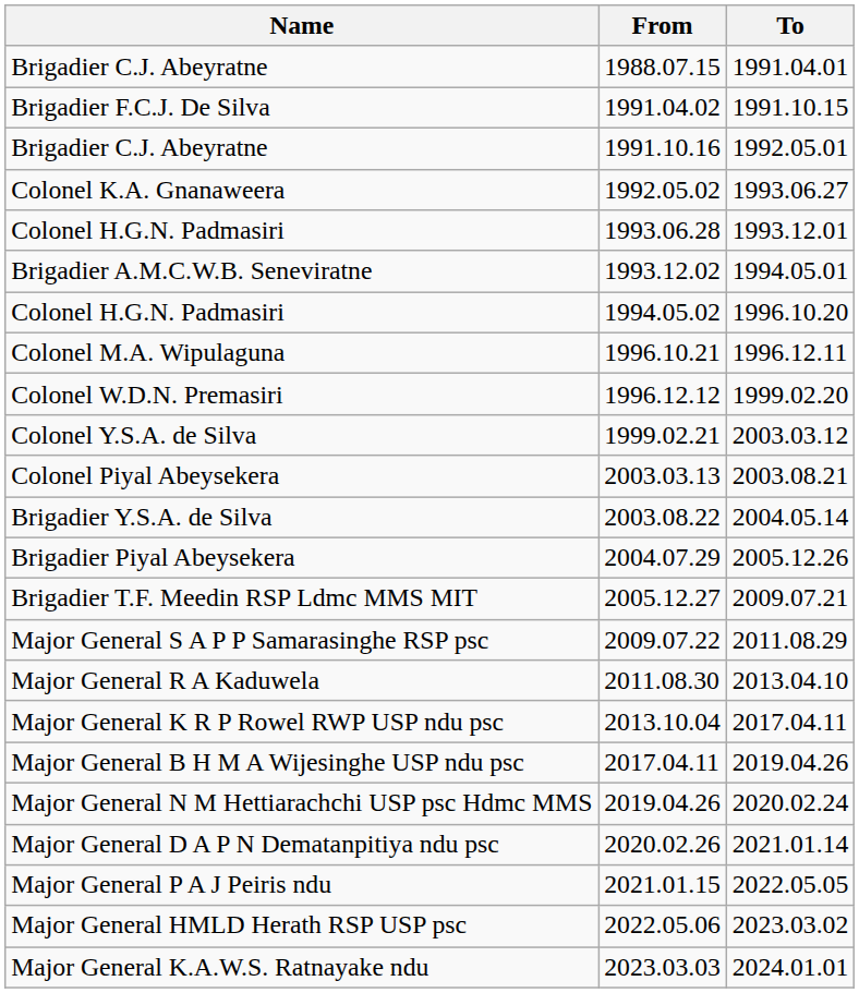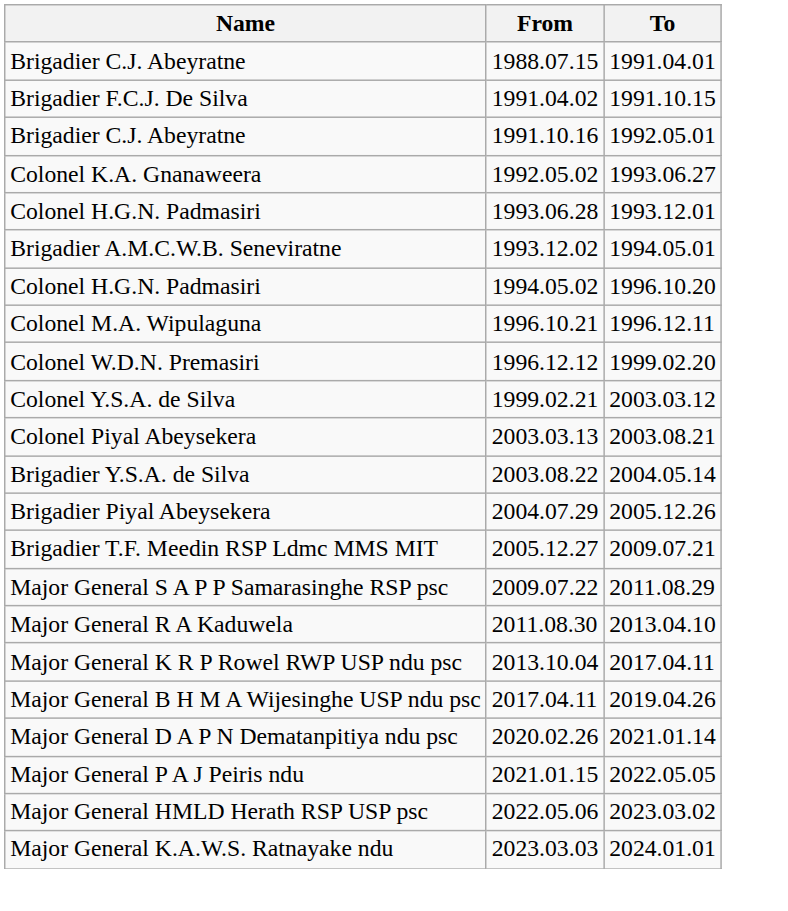 <table class="wikitable">
 <tr>
 <th>Name</th>
 <th>From</th>
 <th>To</th>
 </tr>
 <tr>
 <td>Brigadier C.J. Abeyratne</td>
 <td>1988.07.15</td>
 <td>1991.04.01</td>
 </tr>
 <tr>
 <td>Brigadier F.C.J. De Silva</td>
 <td>1991.04.02</td>
 <td>1991.10.15</td>
 </tr>
 <tr>
 <td>Brigadier C.J. Abeyratne</td>
 <td>1991.10.16</td>
 <td>1992.05.01</td>
 </tr>
 <tr>
 <td>Colonel K.A. Gnanaweera</td>
 <td>1992.05.02</td>
 <td>1993.06.27</td>
 </tr>
 <tr>
 <td>Colonel H.G.N. Padmasiri</td>
 <td>1993.06.28</td>
 <td>1993.12.01</td>
 </tr>
 <tr>
 <td>Brigadier A.M.C.W.B. Seneviratne</td>
 <td>1993.12.02</td>
 <td>1994.05.01</td>
 </tr>
 <tr>
 <td>Colonel H.G.N. Padmasiri</td>
 <td>1994.05.02</td>
 <td>1996.10.20</td>
 </tr>
 <tr>
 <td>Colonel M.A. Wipulaguna</td>
 <td>1996.10.21</td>
 <td>1996.12.11</td>
 </tr>
 <tr>
 <td>Colonel W.D.N. Premasiri</td>
 <td>1996.12.12</td>
 <td>1999.02.20</td>
 </tr>
 <tr>
 <td>Colonel Y.S.A. de Silva</td>
 <td>1999.02.21</td>
 <td>2003.03.12</td>
 </tr>
 <tr>
 <td>Colonel Piyal Abeysekera</td>
 <td>2003.03.13</td>
 <td>2003.08.21</td>
 </tr>
 <tr>
 <td>Brigadier Y.S.A. de Silva</td>
 <td>2003.08.22</td>
 <td>2004.05.14</td>
 </tr>
 <tr>
 <td>Brigadier Piyal Abeysekera</td>
 <td>2004.07.29</td>
 <td>2005.12.26</td>
 </tr>
 <tr>
 <td>Brigadier T.F. Meedin RSP Ldmc MMS MIT</td>
 <td>2005.12.27</td>
 <td>2009.07.21</td>
 </tr>
 <tr>
 <td>Major General S A P P Samarasinghe RSP psc</td>
 <td>2009.07.22</td>
 <td>2011.08.29</td>
 </tr>
 <tr>
 <td>Major General R A Kaduwela</td>
 <td>2011.08.30</td>
 <td>2013.04.10</td>
 </tr>
 <tr>
 <td>Major General K R P Rowel RWP USP ndu psc</td>
 <td>2013.10.04</td>
 <td>2017.04.11</td>
 </tr>
 <tr>
 <td>Major General B H M A Wijesinghe USP ndu psc</td>
 <td>2017.04.11</td>
 <td>2019.04.26</td>
 </tr>
 <tr>
-<td>Major General N M Hettiarachchi USP psc Hdmc MMS</td>
-<td>2019.04.26</td>
-<td>2020.02.24</td>
-</tr>
-<tr>
 <td>Major General D A P N Dematanpitiya ndu psc</td>
 <td>2020.02.26</td>
 <td>2021.01.14</td>
 </tr>
 <tr>
 <td>Major General P A J Peiris ndu</td>
 <td>2021.01.15</td>
 <td>2022.05.05</td>
 </tr>
 <tr>
 <td>Major General HMLD Herath RSP USP psc</td>
 <td>2022.05.06</td>
 <td>2023.03.02</td>
 </tr>
 <tr>
 <td>Major General K.A.W.S. Ratnayake ndu</td>
 <td>2023.03.03</td>
 <td>2024.01.01</td>
 </tr>
 </table>
